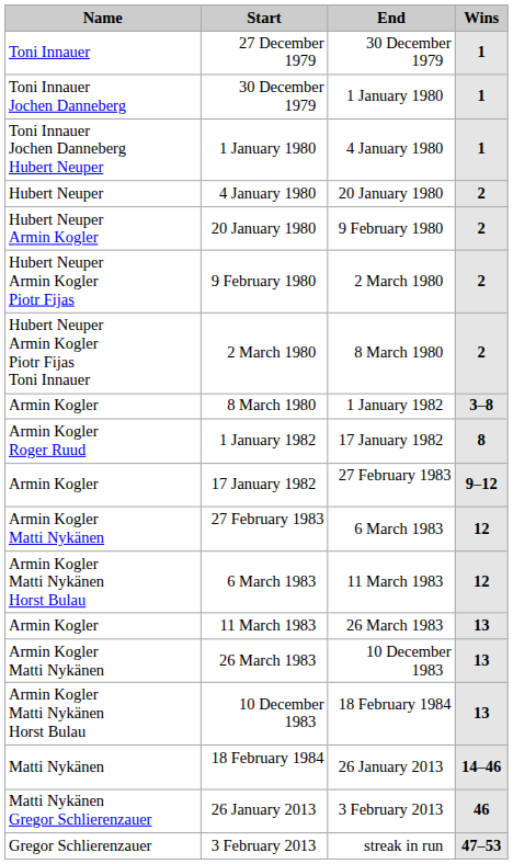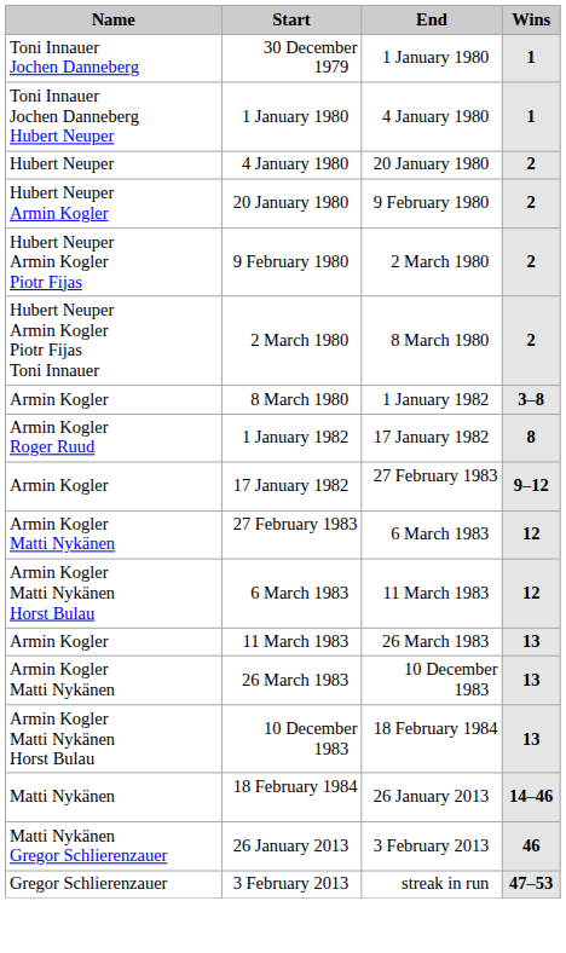 <table class="wikitable sortable" style="font-size:87%; text-align:left; border:grey solid 1px; border-collapse:collapse; background:#ffffff;">
 <tr style="background:#ccc; text-align:center;">
 <th style="background:#ccc;" width="165">Name</th>
 <th style="background:#ccc;" width="105">Start</th>
 <th style="background:#ccc;" width="105">End</th>
 <th style="background:#ccc;" width="40">Wins</th>
-</tr>
-<tr>
-<td> <a href='#'>Toni Innauer</a></td>
-<td align=right>27 December 1979  </td>
-<td align=right>30 December 1979  </td>
-<td align=center bgcolor=#E5E5E5><strong>1</strong></td>
 </tr>
 <tr>
 <td> Toni Innauer <br>  <a href='#'>Jochen Danneberg</a></td>
 <td align=right>30 December 1979  </td>
 <td align=right>1 January 1980  </td>
 <td align=center bgcolor=#E5E5E5><strong>1</strong></td>
 </tr>
 <tr>
 <td> Toni Innauer <br>  Jochen Danneberg <br>  <a href='#'>Hubert Neuper</a></td>
 <td align=right>1 January 1980  </td>
 <td align=right>4 January 1980  </td>
 <td align=center bgcolor=#E5E5E5><strong>1</strong></td>
 </tr>
 <tr>
 <td> Hubert Neuper</td>
 <td align=right>4 January 1980  </td>
 <td align=right>20 January 1980  </td>
 <td align=center bgcolor=#E5E5E5><strong>2</strong></td>
 </tr>
 <tr>
 <td> Hubert Neuper <br>  <a href='#'>Armin Kogler</a></td>
 <td align=right>20 January 1980  </td>
 <td align=right>9 February 1980  </td>
 <td align=center bgcolor=#E5E5E5><strong>2</strong></td>
 </tr>
 <tr>
 <td> Hubert Neuper <br>  Armin Kogler <br>  <a href='#'>Piotr Fijas</a></td>
 <td align=right>9 February 1980  </td>
 <td align=right>2 March 1980  </td>
 <td align=center bgcolor=#E5E5E5><strong>2</strong></td>
 </tr>
 <tr>
 <td> Hubert Neuper <br>  Armin Kogler <br>  Piotr Fijas <br>  Toni Innauer</td>
 <td align=right>2 March 1980  </td>
 <td align=right>8 March 1980  </td>
 <td align=center bgcolor=#E5E5E5><strong>2</strong></td>
 </tr>
 <tr>
 <td> Armin Kogler</td>
 <td align=right>8 March 1980  </td>
 <td align=right>1 January 1982  </td>
 <td align=center bgcolor=#E5E5E5><strong>3</strong>–<strong>8</strong></td>
 </tr>
 <tr>
 <td> Armin Kogler <br>  <a href='#'>Roger Ruud</a></td>
 <td align=right>1 January 1982  </td>
 <td align=right>17 January 1982  </td>
 <td align=center bgcolor=#E5E5E5><strong>8</strong></td>
 </tr>
 <tr>
 <td> Armin Kogler</td>
 <td align=right>17 January 1982  </td>
 <td align=right>27 February 1983  </td>
 <td align=center bgcolor=#E5E5E5><strong>9</strong>–<strong>12</strong></td>
 </tr>
 <tr>
 <td> Armin Kogler <br>  <a href='#'>Matti Nykänen</a></td>
 <td align=right>27 February 1983  </td>
 <td align=right>6 March 1983  </td>
 <td align=center bgcolor=#E5E5E5><strong>12</strong></td>
 </tr>
 <tr>
 <td> Armin Kogler <br>  Matti Nykänen <br>  <a href='#'>Horst Bulau</a></td>
 <td align=right>6 March 1983  </td>
 <td align=right>11 March 1983  </td>
 <td align=center bgcolor=#E5E5E5><strong>12</strong></td>
 </tr>
 <tr>
 <td> Armin Kogler</td>
 <td align=right>11 March 1983  </td>
 <td align=right>26 March 1983  </td>
 <td align=center bgcolor=#E5E5E5><strong>13</strong></td>
 </tr>
 <tr>
 <td> Armin Kogler <br>  Matti Nykänen</td>
 <td align=right>26 March 1983  </td>
 <td align=right>10 December 1983  </td>
 <td align=center bgcolor=#E5E5E5><strong>13</strong></td>
 </tr>
 <tr>
 <td> Armin Kogler <br>  Matti Nykänen <br>  Horst Bulau</td>
 <td align=right>10 December 1983  </td>
 <td align=right>18 February 1984  </td>
 <td align=center bgcolor=#E5E5E5><strong>13</strong></td>
 </tr>
 <tr>
 <td> Matti Nykänen</td>
 <td align=right>18 February 1984  </td>
 <td align=right>26 January 2013  </td>
 <td align=center bgcolor=#E5E5E5><strong>14</strong>–<strong>46</strong></td>
 </tr>
 <tr>
 <td> Matti Nykänen <br>  <a href='#'>Gregor Schlierenzauer</a></td>
 <td align=right>26 January 2013  </td>
 <td align=right>3 February 2013  </td>
 <td align=center bgcolor=#E5E5E5><strong>46</strong></td>
 </tr>
 <tr>
 <td> Gregor Schlierenzauer</td>
 <td align=right>3 February 2013  </td>
 <td align=right>streak in run  </td>
 <td align=center bgcolor=#E5E5E5><strong>47</strong>–<strong>53</strong></td>
 </tr>
 </table>
